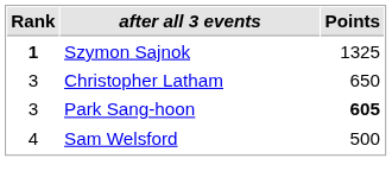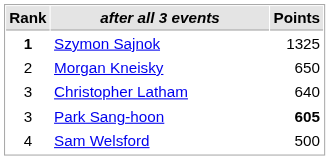 <table cellspacing="1" cellpadding="3" style="border:1px solid #aaa; font-size:90%;">
 <tr style="background:#e4e4e4;">
 <th style="border-bottom:1px solid #aaa; width:10px;">Rank</th>
 <th style="border-bottom:1px solid #aaa; width:200px; white-space:nowrap;"><em>after all 3 events</em> </th>
 <th style="border-bottom:1px solid #aaa; width:20px;">Points</th>
 </tr>
 <tr>
 <td style="text-align:center;"><strong>1</strong></td>
 <td> <a href='#'>Szymon Sajnok</a></td>
 <td align="right">1325</td>
 </tr>
 <tr>
+<td style="text-align:center;">2</td>
+<td>  <a href='#'>Morgan Kneisky</a></td>
+<td align="right">650</td>
+</tr>
+<tr>
 <td style="text-align:center;">3</td>
 <td> <a href='#'>Christopher Latham</a></td>
-<td align="right">650</td>
+<td align="right">640</td>
 </tr>
 <tr>
 <td style="text-align:center;">3</td>
 <td> <a href='#'>Park Sang-hoon</a></td>
 <td align="right"><strong>605</strong></td>
 </tr>
 <tr>
 <td style="text-align:center;">4</td>
 <td> <a href='#'>Sam Welsford</a></td>
 <td align="right">500</td>
 </tr>
 <tr>
 </tr>
 </table>
